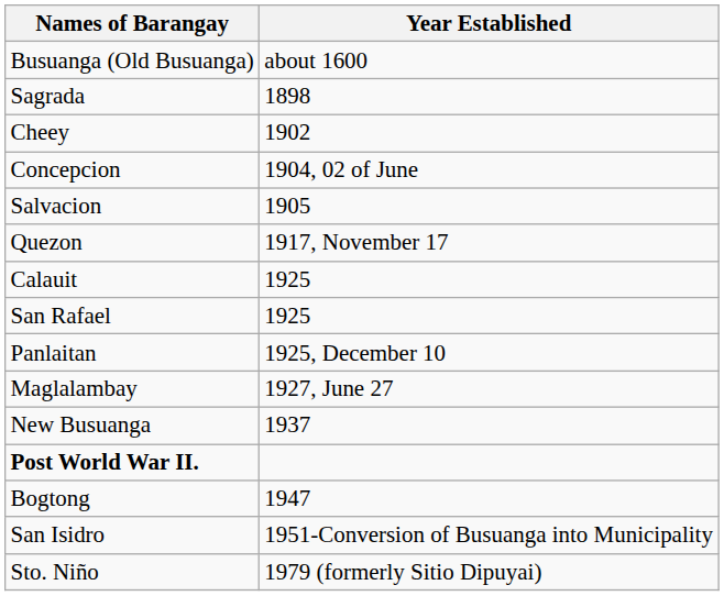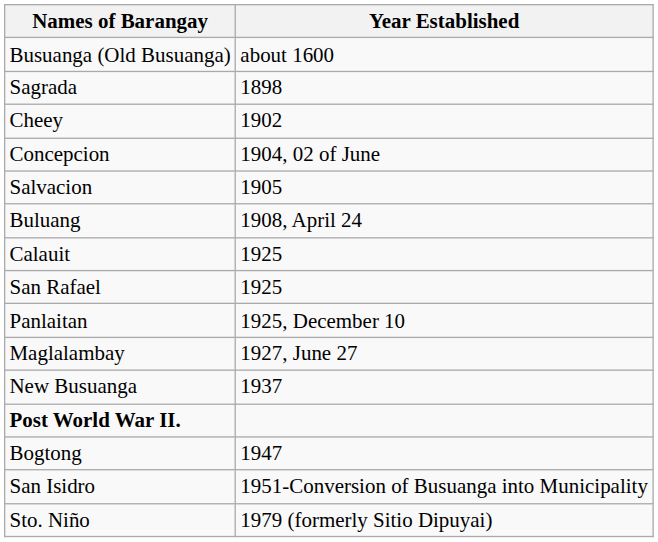 <table class="wikitable">
 <tr>
 <th>Names of Barangay</th>
 <th>Year Established</th>
 </tr>
 <tr>
 <td>Busuanga (Old Busuanga)</td>
 <td>about 1600</td>
 </tr>
 <tr>
 <td>Sagrada</td>
 <td>1898</td>
 </tr>
 <tr>
 <td>Cheey</td>
 <td>1902</td>
 </tr>
 <tr>
 <td>Concepcion</td>
 <td>1904, 02 of June</td>
 </tr>
 <tr>
 <td>Salvacion</td>
 <td>1905</td>
 </tr>
 <tr>
-<td>Quezon</td>
-<td>1917, November 17</td>
+<td>Buluang</td>
+<td>1908, April 24</td>
 </tr>
 <tr>
 <td>Calauit</td>
 <td>1925</td>
 </tr>
 <tr>
 <td>San Rafael</td>
 <td>1925</td>
 </tr>
 <tr>
 <td>Panlaitan</td>
 <td>1925, December 10</td>
 </tr>
 <tr>
 <td>Maglalambay</td>
 <td>1927, June 27</td>
 </tr>
 <tr>
 <td>New Busuanga</td>
 <td>1937</td>
 </tr>
 <tr>
 <td><strong>Post World War II.</strong></td>
 <td></td>
 </tr>
 <tr>
 <td>Bogtong</td>
 <td>1947</td>
 </tr>
 <tr>
 <td>San Isidro</td>
 <td>1951-Conversion of Busuanga into Municipality</td>
 </tr>
 <tr>
 <td>Sto. Niño</td>
 <td>1979 (formerly Sitio Dipuyai)</td>
 </tr>
 </table>
